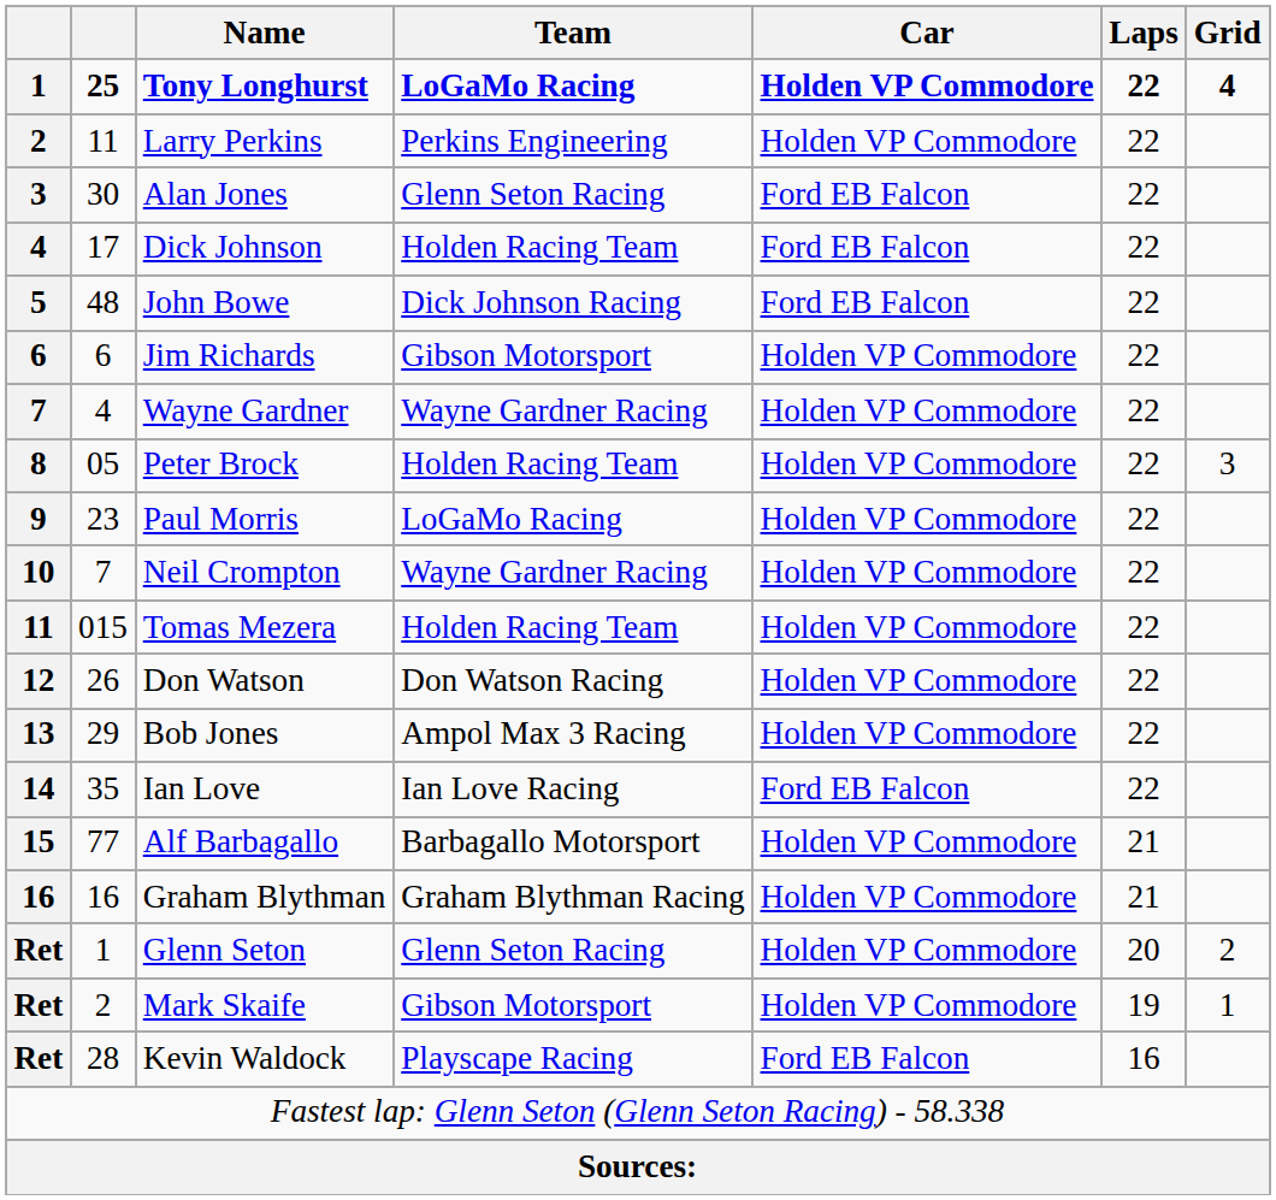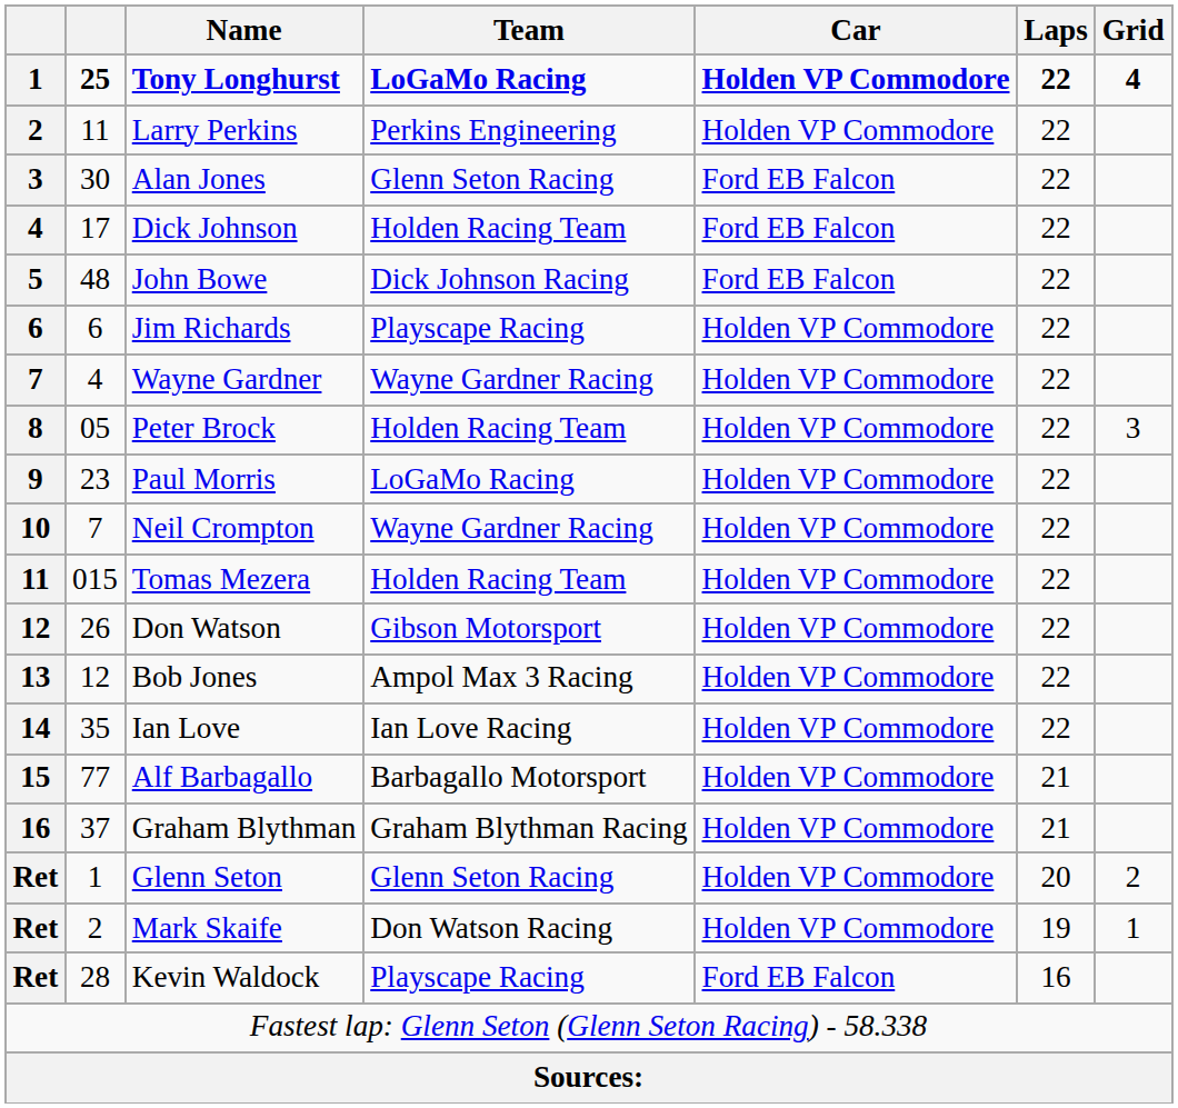 <table class="wikitable" style="font-size: 85%">
 <tr>
 <th></th>
 <th></th>
 <th>Name</th>
 <th>Team</th>
 <th>Car</th>
 <th>Laps</th>
 <th>Grid</th>
 </tr>
 <tr>
 <th>1</th>
 <td align="center"><strong>25</strong></td>
 <td> <strong><a href='#'>Tony Longhurst</a></strong></td>
 <td><strong><a href='#'>LoGaMo Racing</a></strong></td>
 <td><strong><a href='#'>Holden VP Commodore</a></strong></td>
 <td align="center"><strong>22</strong></td>
 <td align="center"><strong>4</strong></td>
 </tr>
 <tr>
 <th>2</th>
 <td align="center">11</td>
 <td> <a href='#'>Larry Perkins</a></td>
 <td><a href='#'>Perkins Engineering</a></td>
 <td><a href='#'>Holden VP Commodore</a></td>
 <td align="center">22</td>
 <td align="center"></td>
 </tr>
 <tr>
 <th>3</th>
 <td align="center">30</td>
 <td> <a href='#'>Alan Jones</a></td>
 <td><a href='#'>Glenn Seton Racing</a></td>
 <td><a href='#'>Ford EB Falcon</a></td>
 <td align="center">22</td>
 <td align="center"></td>
 </tr>
 <tr>
 <th>4</th>
 <td align="center">17</td>
 <td> <a href='#'>Dick Johnson</a></td>
 <td><a href='#'>Holden Racing Team</a></td>
 <td><a href='#'>Ford EB Falcon</a></td>
 <td align="center">22</td>
 <td align="center"></td>
 </tr>
 <tr>
 <th>5</th>
 <td align="center">48</td>
 <td> <a href='#'>John Bowe</a></td>
 <td><a href='#'>Dick Johnson Racing</a></td>
 <td><a href='#'>Ford EB Falcon</a></td>
 <td align="center">22</td>
 <td align="center"></td>
 </tr>
 <tr>
 <th>6</th>
 <td align="center">6</td>
 <td> <a href='#'>Jim Richards</a></td>
-<td><a href='#'>Gibson Motorsport</a></td>
+<td><a href='#'>Playscape Racing</a></td>
 <td><a href='#'>Holden VP Commodore</a></td>
 <td align="center">22</td>
 <td align="center"></td>
 </tr>
 <tr>
 <th>7</th>
 <td align="center">4</td>
 <td> <a href='#'>Wayne Gardner</a></td>
 <td><a href='#'>Wayne Gardner Racing</a></td>
 <td><a href='#'>Holden VP Commodore</a></td>
 <td align="center">22</td>
 <td align="center"></td>
 </tr>
 <tr>
 <th>8</th>
 <td align="center">05</td>
 <td> <a href='#'>Peter Brock</a></td>
 <td><a href='#'>Holden Racing Team</a></td>
 <td><a href='#'>Holden VP Commodore</a></td>
 <td align="center">22</td>
 <td align="center">3</td>
 </tr>
 <tr>
 <th>9</th>
 <td align="center">23</td>
 <td> <a href='#'>Paul Morris</a></td>
 <td><a href='#'>LoGaMo Racing</a></td>
 <td><a href='#'>Holden VP Commodore</a></td>
 <td align="center">22</td>
 <td align="center"></td>
 </tr>
 <tr>
 <th>10</th>
 <td align="center">7</td>
 <td> <a href='#'>Neil Crompton</a></td>
 <td><a href='#'>Wayne Gardner Racing</a></td>
 <td><a href='#'>Holden VP Commodore</a></td>
 <td align="center">22</td>
 <td align="center"></td>
 </tr>
 <tr>
 <th>11</th>
 <td align="center">015</td>
 <td> <a href='#'>Tomas Mezera</a></td>
 <td><a href='#'>Holden Racing Team</a></td>
 <td><a href='#'>Holden VP Commodore</a></td>
 <td align="center">22</td>
 <td align="center"></td>
 </tr>
 <tr>
 <th>12</th>
 <td align="center">26</td>
 <td> Don Watson</td>
-<td>Don Watson Racing</td>
+<td><a href='#'>Gibson Motorsport</a></td>
 <td><a href='#'>Holden VP Commodore</a></td>
 <td align="center">22</td>
 <td align="center"></td>
 </tr>
 <tr>
 <th>13</th>
-<td align="center">29</td>
+<td align="center">12</td>
 <td> Bob Jones</td>
 <td>Ampol Max 3 Racing</td>
 <td><a href='#'>Holden VP Commodore</a></td>
 <td align="center">22</td>
 <td align="center"></td>
 </tr>
 <tr>
 <th>14</th>
 <td align="center">35</td>
 <td> Ian Love</td>
 <td>Ian Love Racing</td>
-<td><a href='#'>Ford EB Falcon</a></td>
+<td><a href='#'>Holden VP Commodore</a></td>
 <td align="center">22</td>
 <td align="center"></td>
 </tr>
 <tr>
 <th>15</th>
 <td align="center">77</td>
 <td> <a href='#'>Alf Barbagallo</a></td>
 <td>Barbagallo Motorsport</td>
 <td><a href='#'>Holden VP Commodore</a></td>
 <td align="center">21</td>
 <td align="center"></td>
 </tr>
 <tr>
 <th>16</th>
-<td align="center">16</td>
+<td align="center">37</td>
 <td> Graham Blythman</td>
 <td>Graham Blythman Racing</td>
 <td><a href='#'>Holden VP Commodore</a></td>
 <td align="center">21</td>
 <td align="center"></td>
 </tr>
 <tr>
 <th>Ret</th>
 <td align="center">1</td>
 <td> <a href='#'>Glenn Seton</a></td>
 <td><a href='#'>Glenn Seton Racing</a></td>
 <td><a href='#'>Holden VP Commodore</a></td>
 <td align="center">20</td>
 <td align="center">2</td>
 </tr>
 <tr>
 <th>Ret</th>
 <td align="center">2</td>
 <td> <a href='#'>Mark Skaife</a></td>
-<td><a href='#'>Gibson Motorsport</a></td>
+<td>Don Watson Racing</td>
 <td><a href='#'>Holden VP Commodore</a></td>
 <td align="center">19</td>
 <td align="center">1</td>
 </tr>
 <tr>
 <th>Ret</th>
 <td align="center">28</td>
 <td> Kevin Waldock</td>
 <td><a href='#'>Playscape Racing</a></td>
 <td><a href='#'>Ford EB Falcon</a></td>
 <td align="center">16</td>
 <td align="center"></td>
 </tr>
 <tr>
 <td colspan="7" align="center"><em>Fastest lap: <a href='#'>Glenn Seton</a> (<a href='#'>Glenn Seton Racing</a>) - 58.338</em></td>
 </tr>
 <tr>
 <th colspan="7">Sources:</th>
 </tr>
 <tr>
 </tr>
 </table>
